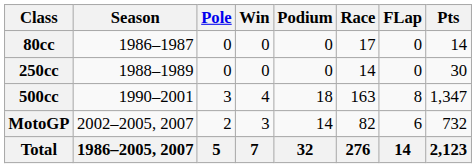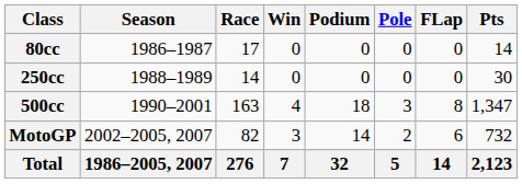 <table class="wikitable">
 <tr>
 <th>Class</th>
 <th>Season</th>
-<th><a href='#'>Pole</a></th>
+<th>Race</th>
 <th>Win</th>
 <th>Podium</th>
-<th>Race</th>
+<th><a href='#'>Pole</a></th>
 <th>FLap</th>
 <th>Pts</th>
 </tr>
 <tr align="right">
 <th>80cc</th>
 <td>1986–1987</td>
+<td>17</td>
 <td>0</td>
 <td>0</td>
 <td>0</td>
-<td>17</td>
 <td>0</td>
 <td>14</td>
 </tr>
 <tr align="right">
 <th>250cc</th>
 <td>1988–1989</td>
+<td>14</td>
 <td>0</td>
 <td>0</td>
 <td>0</td>
-<td>14</td>
 <td>0</td>
 <td>30</td>
 </tr>
 <tr align="right">
 <th>500cc</th>
 <td>1990–2001</td>
-<td>3</td>
+<td>163</td>
 <td>4</td>
 <td>18</td>
-<td>163</td>
+<td>3</td>
 <td>8</td>
 <td>1,347</td>
 </tr>
 <tr align="right">
 <th>MotoGP</th>
 <td>2002–2005, 2007</td>
-<td>2</td>
+<td>82</td>
 <td>3</td>
 <td>14</td>
-<td>82</td>
+<td>2</td>
 <td>6</td>
 <td>732</td>
 </tr>
 <tr align="right">
 <th>Total</th>
 <th>1986–2005, 2007</th>
-<th>5</th>
+<th>276</th>
 <th>7</th>
 <th>32</th>
-<th>276</th>
+<th>5</th>
 <th>14</th>
 <th>2,123</th>
 </tr>
 </table>
